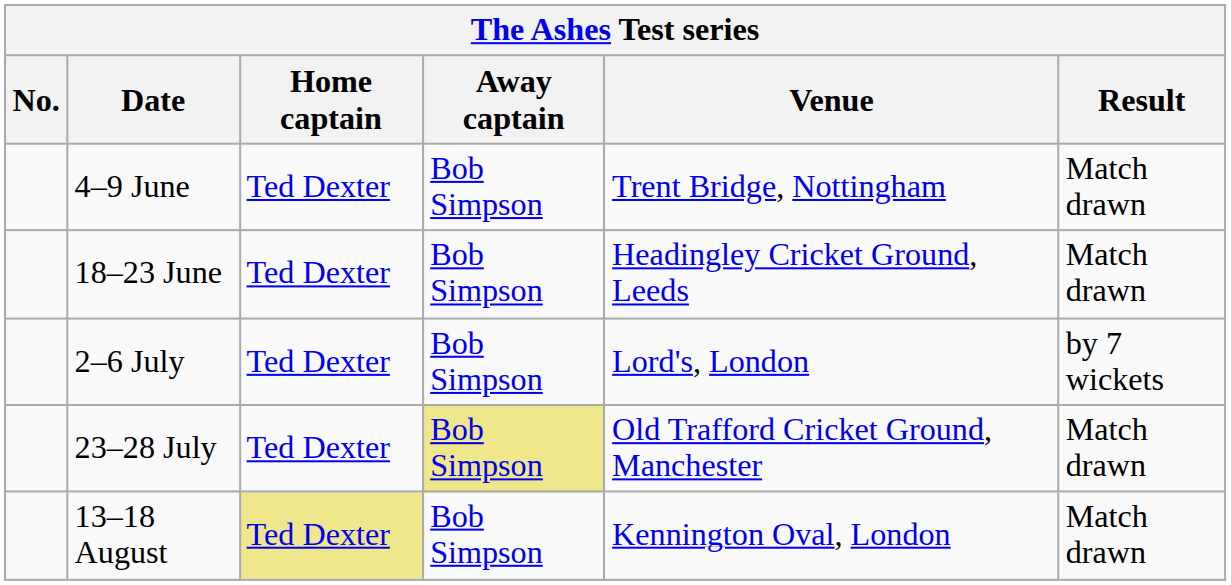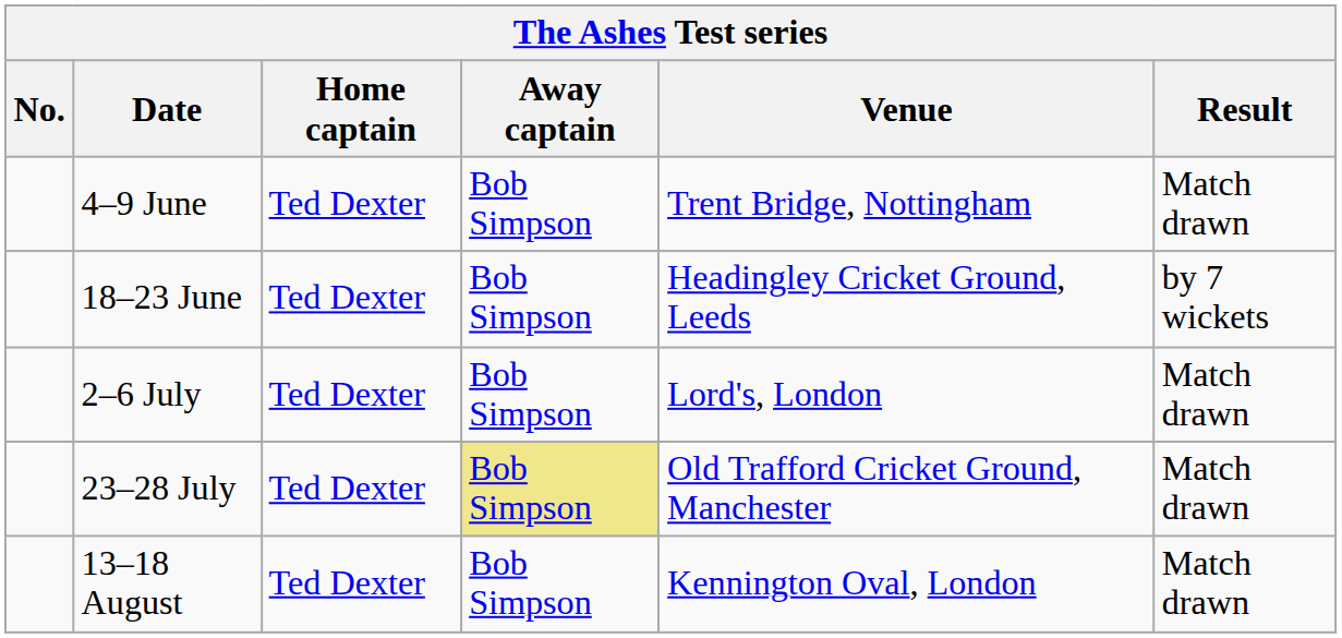 <table class="wikitable">
 <tr>
 <th colspan="9"><a href='#'>The Ashes</a> Test series</th>
 </tr>
 <tr>
 <th>No.</th>
 <th>Date</th>
 <th>Home captain</th>
 <th>Away captain</th>
 <th>Venue</th>
 <th>Result</th>
 </tr>
 <tr>
 <td></td>
 <td>4–9 June</td>
 <td><a href='#'>Ted Dexter</a></td>
 <td><a href='#'>Bob Simpson</a></td>
 <td><a href='#'>Trent Bridge</a>, <a href='#'>Nottingham</a></td>
 <td>Match drawn</td>
 </tr>
 <tr>
 <td></td>
 <td>18–23 June</td>
 <td><a href='#'>Ted Dexter</a></td>
 <td><a href='#'>Bob Simpson</a></td>
 <td><a href='#'>Headingley Cricket Ground</a>, <a href='#'>Leeds</a></td>
-<td>Match drawn</td>
+<td> by 7 wickets</td>
 </tr>
 <tr>
 <td></td>
 <td>2–6 July</td>
 <td><a href='#'>Ted Dexter</a></td>
 <td><a href='#'>Bob Simpson</a></td>
 <td><a href='#'>Lord's</a>, <a href='#'>London</a></td>
-<td> by 7 wickets</td>
+<td>Match drawn</td>
 </tr>
 <tr>
 <td></td>
 <td>23–28 July</td>
 <td><a href='#'>Ted Dexter</a></td>
 <td style="background: khaki;"><a href='#'>Bob Simpson</a></td>
 <td><a href='#'>Old Trafford Cricket Ground</a>, <a href='#'>Manchester</a></td>
 <td>Match drawn</td>
 </tr>
 <tr>
 <td></td>
 <td>13–18 August</td>
-<td style="background: khaki;"><a href='#'>Ted Dexter</a></td>
+<td><a href='#'>Ted Dexter</a></td>
 <td><a href='#'>Bob Simpson</a></td>
 <td><a href='#'>Kennington Oval</a>, <a href='#'>London</a></td>
 <td>Match drawn</td>
 </tr>
 </table>
